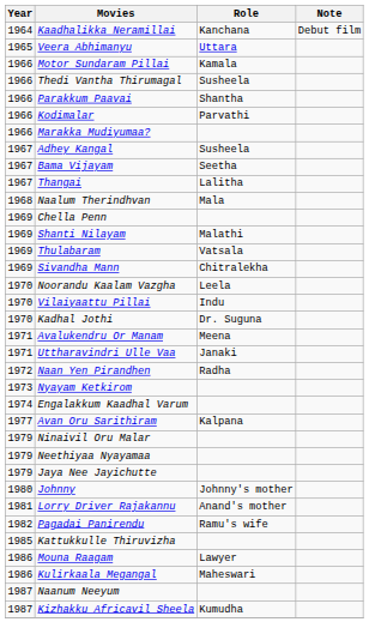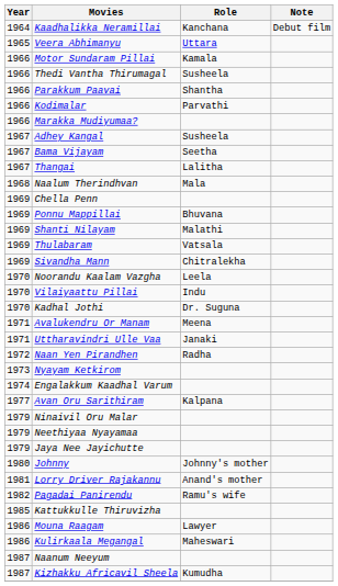 <table class="wikitable sortable">
 <tr>
 <th>Year</th>
 <th>Movies</th>
 <th>Role</th>
 <th>Note</th>
 </tr>
 <tr>
 <td>1964</td>
 <td><em><a href='#'>Kaadhalikka Neramillai</a></em></td>
 <td>Kanchana</td>
 <td>Debut film</td>
 </tr>
 <tr>
 <td>1965</td>
 <td><em><a href='#'>Veera Abhimanyu</a></em></td>
 <td><a href='#'>Uttara</a></td>
 <td></td>
 </tr>
 <tr>
 <td>1966</td>
 <td><em><a href='#'>Motor Sundaram Pillai</a></em></td>
 <td>Kamala</td>
 <td></td>
 </tr>
 <tr>
 <td>1966</td>
 <td><em>Thedi Vantha Thirumagal</em></td>
 <td>Susheela</td>
 <td></td>
 </tr>
 <tr>
 <td>1966</td>
 <td><em><a href='#'>Parakkum Paavai</a></em></td>
 <td>Shantha</td>
 <td></td>
 </tr>
 <tr>
 <td>1966</td>
 <td><em><a href='#'>Kodimalar</a></em></td>
 <td>Parvathi</td>
 <td></td>
 </tr>
 <tr>
 <td>1966</td>
 <td><em><a href='#'>Marakka Mudiyumaa?</a></em></td>
 <td></td>
 <td></td>
 </tr>
 <tr>
 <td>1967</td>
 <td><em><a href='#'>Adhey Kangal</a></em></td>
 <td>Susheela</td>
 <td></td>
 </tr>
 <tr>
 <td>1967</td>
 <td><em><a href='#'>Bama Vijayam</a></em></td>
 <td>Seetha</td>
 <td></td>
 </tr>
 <tr>
 <td>1967</td>
 <td><em><a href='#'>Thangai</a></em></td>
 <td>Lalitha</td>
 <td></td>
 </tr>
 <tr>
 <td>1968</td>
 <td><em>Naalum Therindhvan</em></td>
 <td>Mala</td>
 <td></td>
 </tr>
 <tr>
 <td>1969</td>
 <td><em>Chella Penn</em></td>
 <td></td>
+<td></td>
+</tr>
+<tr>
+<td>1969</td>
+<td><em><a href='#'>Ponnu Mappillai</a></em></td>
+<td>Bhuvana</td>
 <td></td>
 </tr>
 <tr>
 <td>1969</td>
 <td><em><a href='#'>Shanti Nilayam</a></em></td>
 <td>Malathi</td>
 <td></td>
 </tr>
 <tr>
 <td>1969</td>
 <td><em><a href='#'>Thulabaram</a></em></td>
 <td>Vatsala</td>
 <td></td>
 </tr>
 <tr>
 <td>1969</td>
 <td><em><a href='#'>Sivandha Mann</a></em></td>
 <td>Chitralekha</td>
 <td></td>
 </tr>
 <tr>
 <td>1970</td>
 <td><em>Noorandu Kaalam Vazgha</em></td>
 <td>Leela</td>
 <td></td>
 </tr>
 <tr>
 <td>1970</td>
 <td><em><a href='#'>Vilaiyaattu Pillai</a></em></td>
 <td>Indu</td>
 <td></td>
 </tr>
 <tr>
 <td>1970</td>
 <td><em>Kadhal Jothi</em></td>
 <td>Dr. Suguna</td>
 <td></td>
 </tr>
 <tr>
 <td>1971</td>
 <td><em><a href='#'>Avalukendru Or Manam</a></em></td>
 <td>Meena</td>
 <td></td>
 </tr>
 <tr>
 <td>1971</td>
 <td><em><a href='#'>Uttharavindri Ulle Vaa</a></em></td>
 <td>Janaki</td>
 <td></td>
 </tr>
 <tr>
 <td>1972</td>
 <td><em><a href='#'>Naan Yen Pirandhen</a></em></td>
 <td>Radha</td>
 <td></td>
 </tr>
 <tr>
 <td>1973</td>
 <td><em><a href='#'>Nyayam Ketkirom</a></em></td>
 <td></td>
 <td></td>
 </tr>
 <tr>
 <td>1974</td>
 <td><em>Engalakkum Kaadhal Varum</em></td>
 <td></td>
 <td></td>
 </tr>
 <tr>
 <td>1977</td>
 <td><em><a href='#'>Avan Oru Sarithiram</a></em></td>
 <td>Kalpana</td>
 <td></td>
 </tr>
 <tr>
 <td>1979</td>
 <td><em>Ninaivil Oru Malar</em></td>
 <td></td>
 <td></td>
 </tr>
 <tr>
 <td>1979</td>
 <td><em>Neethiyaa Nyayamaa</em></td>
 <td></td>
 <td></td>
 </tr>
 <tr>
 <td>1979</td>
 <td><em>Jaya Nee Jayichutte</em></td>
 <td></td>
 <td></td>
 </tr>
 <tr>
 <td>1980</td>
 <td><em><a href='#'>Johnny</a></em></td>
 <td>Johnny's mother</td>
 <td></td>
 </tr>
 <tr>
 <td>1981</td>
 <td><em><a href='#'>Lorry Driver Rajakannu</a></em></td>
 <td>Anand's mother</td>
 <td></td>
 </tr>
 <tr>
 <td>1982</td>
 <td><em><a href='#'>Pagadai Panirendu</a></em></td>
 <td>Ramu's wife</td>
 <td></td>
 </tr>
 <tr>
 <td>1985</td>
 <td><em>Kattukkulle Thiruvizha</em></td>
 <td></td>
 <td></td>
 </tr>
 <tr>
 <td>1986</td>
 <td><em><a href='#'>Mouna Raagam</a></em></td>
 <td>Lawyer</td>
 <td></td>
 </tr>
 <tr>
 <td>1986</td>
 <td><em><a href='#'>Kulirkaala Megangal</a></em></td>
 <td>Maheswari</td>
 <td></td>
 </tr>
 <tr>
 <td>1987</td>
 <td><em>Naanum Neeyum</em></td>
 <td></td>
 <td></td>
 </tr>
 <tr>
 <td>1987</td>
 <td><em><a href='#'>Kizhakku Africavil Sheela</a></em></td>
 <td>Kumudha</td>
 <td></td>
 </tr>
 <tr>
 </tr>
 </table>
